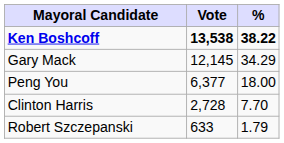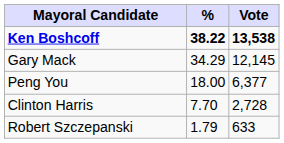 <table class="wikitable">
 <tr>
 <th style="background:#ddf; width:200px;">Mayoral Candidate</th>
+<th style="background:#ddf; width:30px;">%</th>
 <th style="background:#ddf; width:50px;">Vote</th>
-<th style="background:#ddf; width:30px;">%</th>
 </tr>
 <tr>
 <td><strong><a href='#'>Ken Boshcoff</a></strong></td>
+<td><strong>38.22</strong></td>
 <td><strong>13,538</strong></td>
-<td><strong>38.22</strong></td>
 </tr>
 <tr>
 <td>Gary Mack</td>
+<td>34.29</td>
 <td>12,145</td>
-<td>34.29</td>
 </tr>
 <tr>
 <td>Peng You</td>
+<td>18.00</td>
 <td>6,377</td>
-<td>18.00</td>
 </tr>
 <tr>
 <td>Clinton Harris</td>
+<td>7.70</td>
 <td>2,728</td>
-<td>7.70</td>
 </tr>
 <tr>
 <td>Robert Szczepanski</td>
+<td>1.79</td>
 <td>633</td>
-<td>1.79</td>
 </tr>
 </table>
